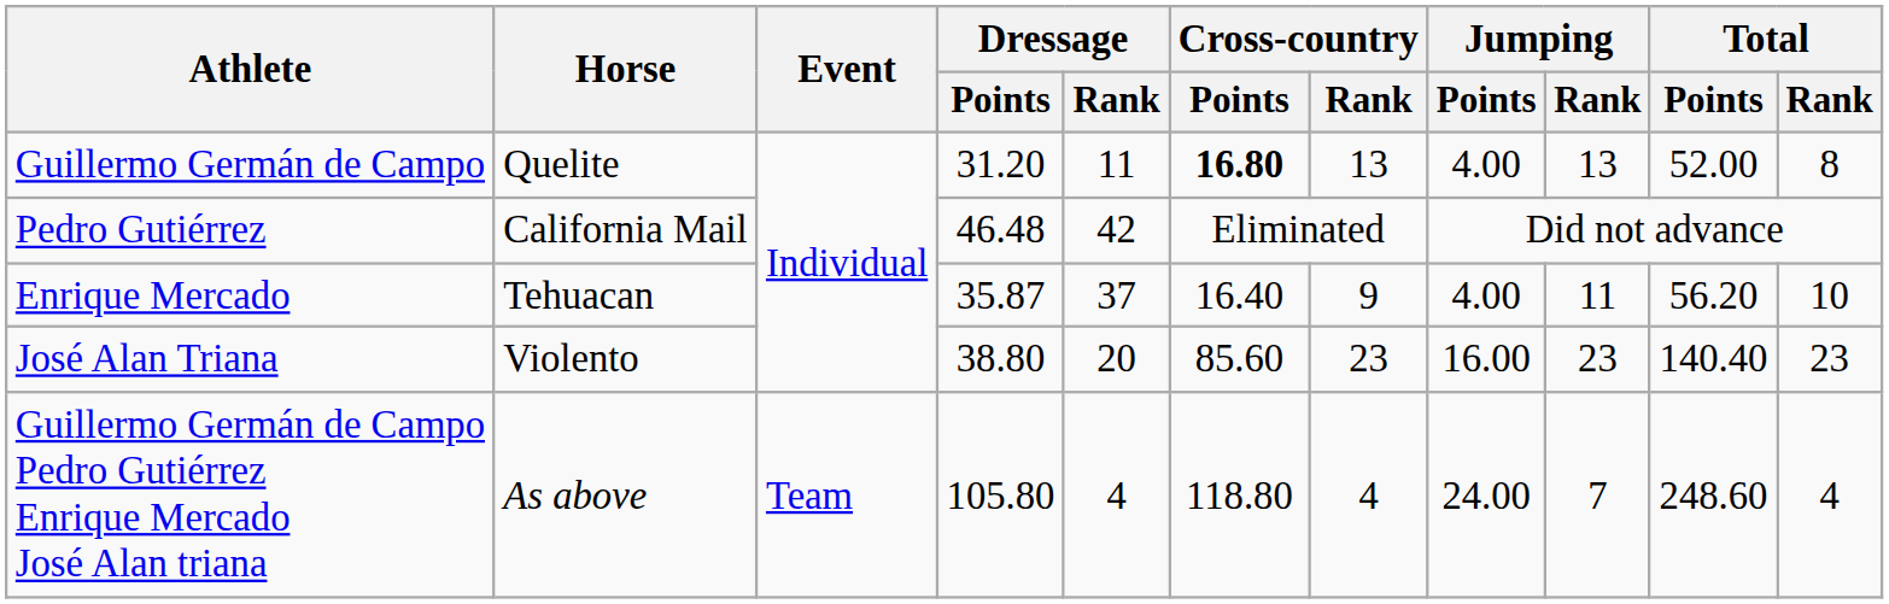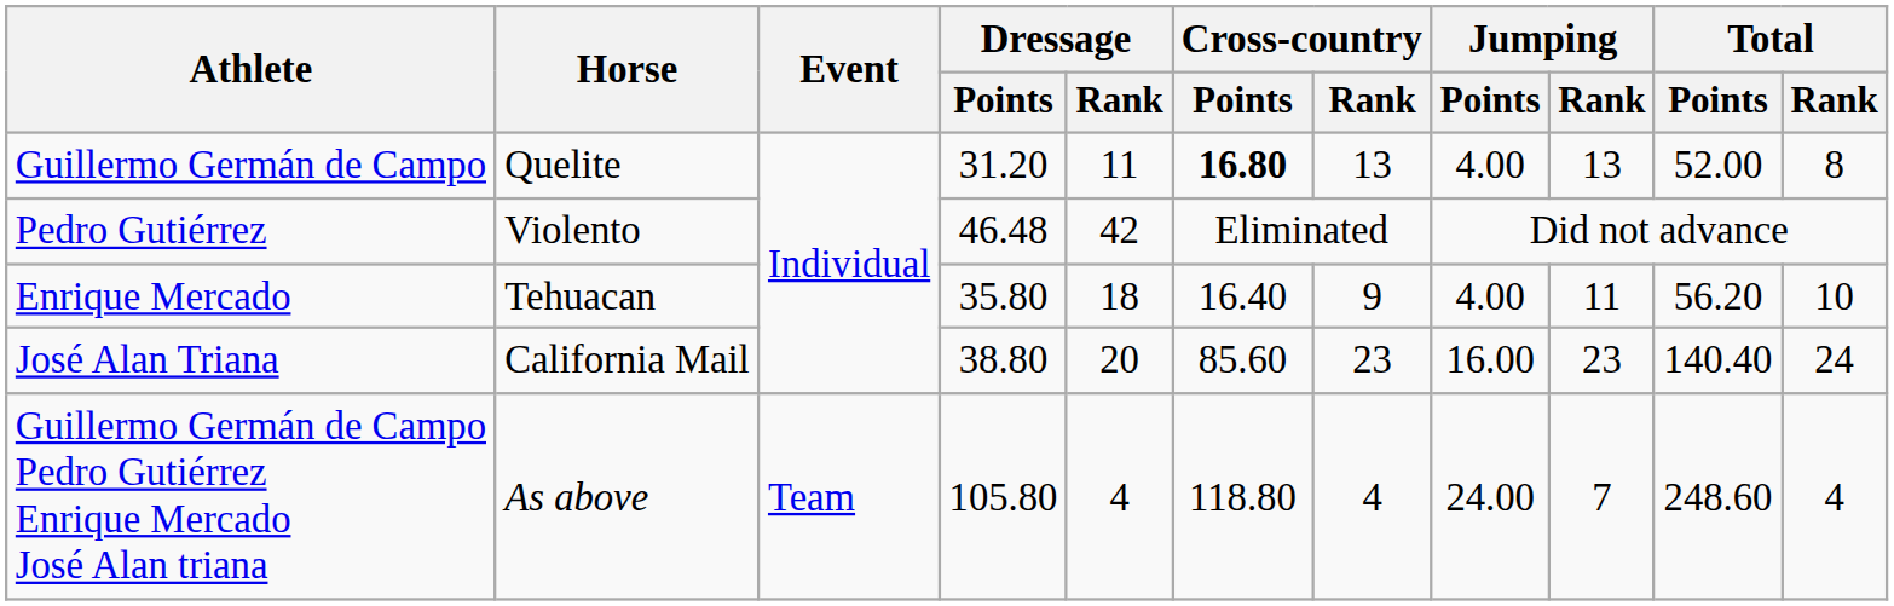 <table class=wikitable style=font-size:90%;text-align:center>
 <tr>
 <th rowspan=2>Athlete</th>
 <th rowspan=2>Horse</th>
 <th rowspan=2>Event</th>
 <th colspan=2>Dressage</th>
 <th colspan=2>Cross-country</th>
 <th colspan=2>Jumping</th>
 <th colspan=2>Total</th>
 </tr>
 <tr style=font-size:95%>
 <th>Points</th>
 <th>Rank</th>
 <th>Points</th>
 <th>Rank</th>
 <th>Points</th>
 <th>Rank</th>
 <th>Points</th>
 <th>Rank</th>
 </tr>
 <tr>
 <td align=left><a href='#'>Guillermo Germán de Campo</a></td>
 <td align=left>Quelite</td>
 <td align=left rowspan=4><a href='#'>Individual</a></td>
 <td>31.20</td>
 <td>11</td>
 <td><strong>16.80</strong></td>
 <td>13</td>
 <td>4.00</td>
 <td>13</td>
 <td>52.00</td>
 <td>8</td>
 </tr>
 <tr>
 <td align=left><a href='#'>Pedro Gutiérrez</a></td>
-<td align=left>California Mail</td>
+<td align=left>Violento</td>
 <td>46.48</td>
 <td>42</td>
 <td colspan=2>Eliminated</td>
 <td colspan=4>Did not advance</td>
 </tr>
 <tr>
 <td align=left><a href='#'>Enrique Mercado</a></td>
 <td align=left>Tehuacan</td>
-<td>35.87</td>
-<td>37</td>
+<td>35.80</td>
+<td>18</td>
 <td>16.40</td>
 <td>9</td>
 <td>4.00</td>
 <td>11</td>
 <td>56.20</td>
 <td>10</td>
 </tr>
 <tr>
 <td align=left><a href='#'>José Alan Triana</a></td>
-<td align=left>Violento</td>
+<td align=left>California Mail</td>
 <td>38.80</td>
 <td>20</td>
 <td>85.60</td>
 <td>23</td>
 <td>16.00</td>
 <td>23</td>
 <td>140.40</td>
-<td>23</td>
+<td>24</td>
 </tr>
 <tr>
 <td align=left><a href='#'>Guillermo Germán de Campo</a><br><a href='#'>Pedro Gutiérrez</a><br><a href='#'>Enrique Mercado</a><br><a href='#'>José Alan triana</a></td>
 <td align=left><em>As above</em></td>
 <td align=left><a href='#'>Team</a></td>
 <td>105.80</td>
 <td>4</td>
 <td>118.80</td>
 <td>4</td>
 <td>24.00</td>
 <td>7</td>
 <td>248.60</td>
 <td>4</td>
 </tr>
 </table>
